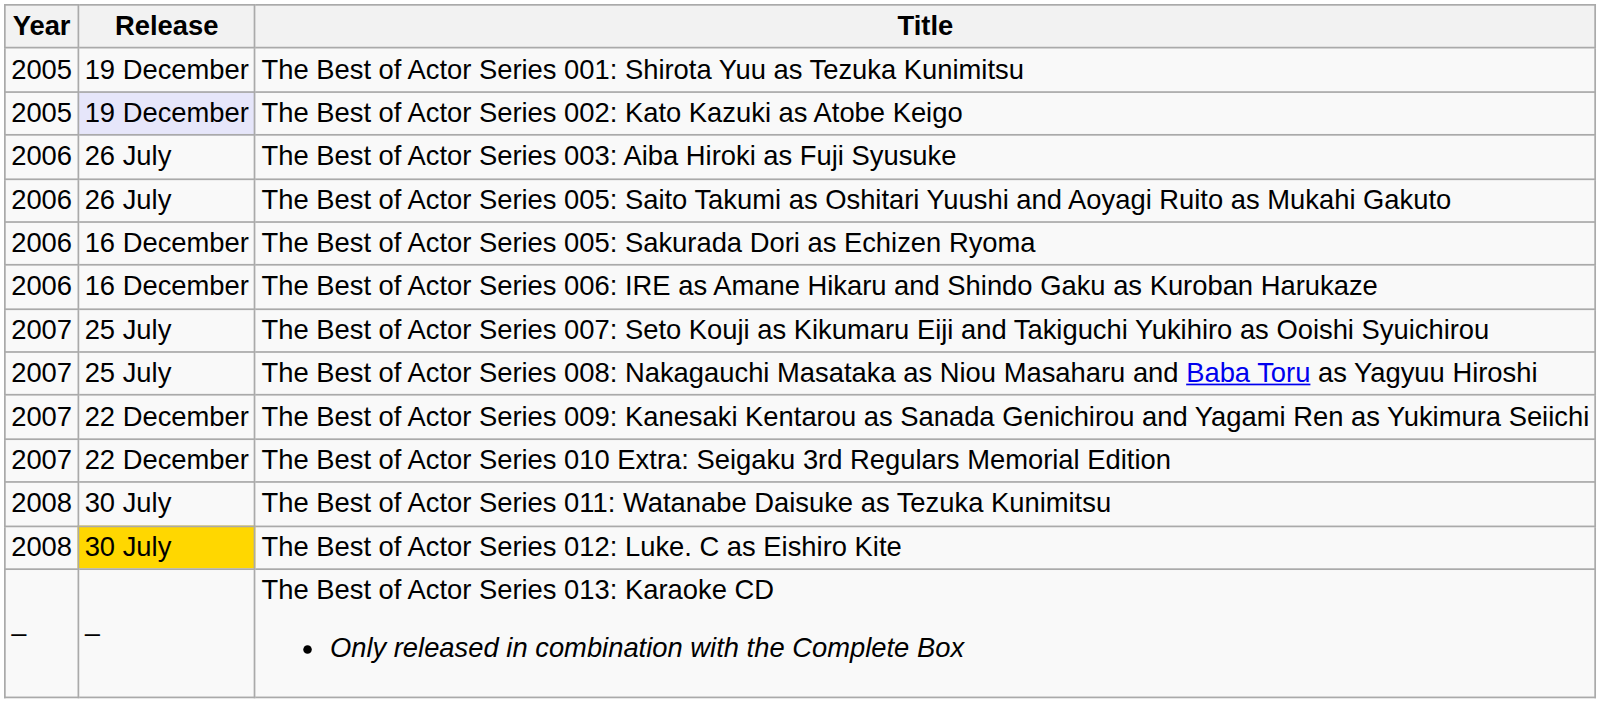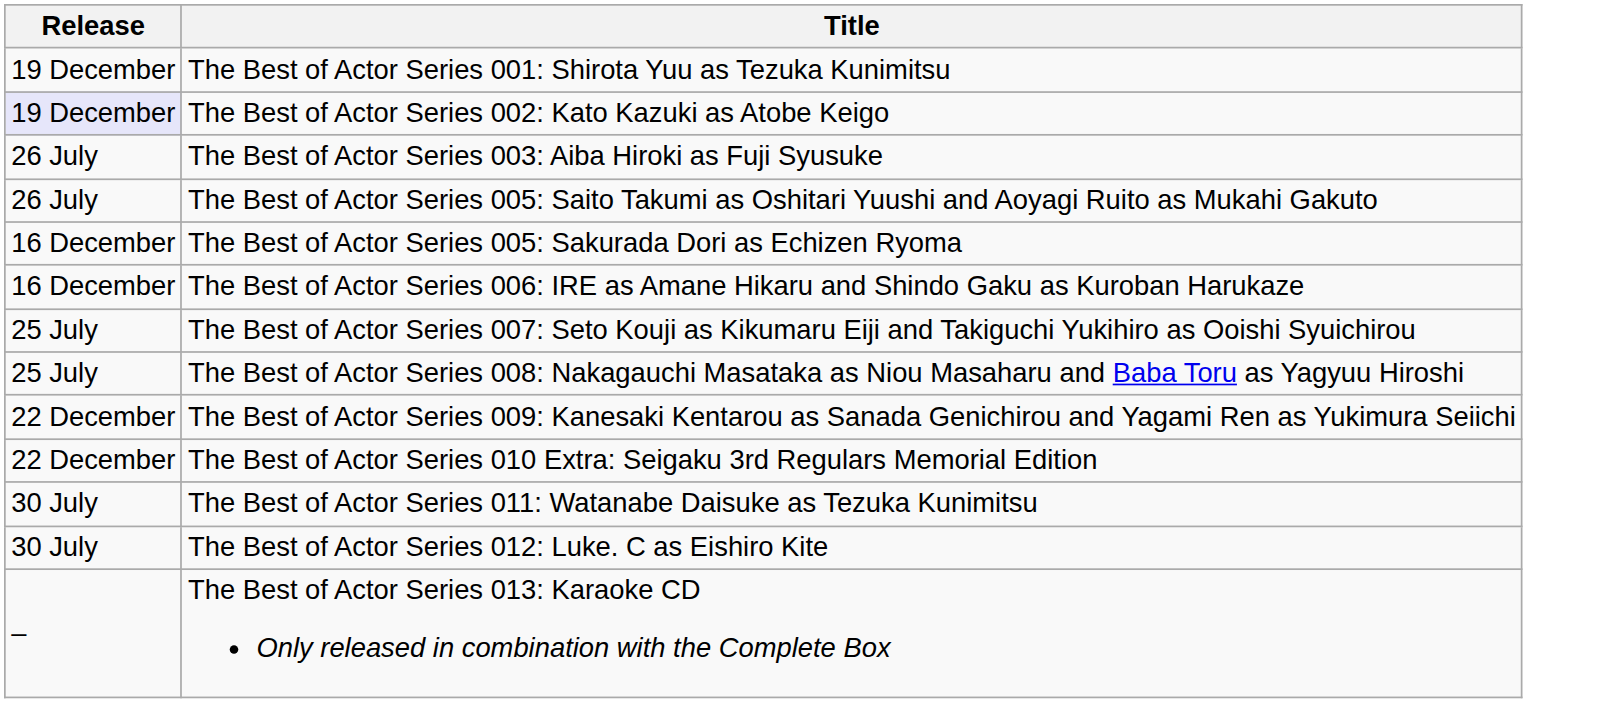 <table class="wikitable">
 <tr>
-<th>Year</th>
 <th>Release</th>
 <th>Title</th>
 </tr>
 <tr>
-<td>2005</td>
 <td>19 December</td>
 <td>The Best of Actor Series 001: Shirota Yuu as Tezuka Kunimitsu</td>
 </tr>
 <tr>
-<td>2005</td>
 <td style="background: lavender;">19 December</td>
 <td>The Best of Actor Series 002: Kato Kazuki as Atobe Keigo</td>
 </tr>
 <tr>
-<td>2006</td>
 <td>26 July</td>
 <td>The Best of Actor Series 003: Aiba Hiroki as Fuji Syusuke</td>
 </tr>
 <tr>
-<td>2006</td>
 <td>26 July</td>
 <td>The Best of Actor Series 005: Saito Takumi as Oshitari Yuushi and Aoyagi Ruito as Mukahi Gakuto</td>
 </tr>
 <tr>
-<td>2006</td>
 <td>16 December</td>
 <td>The Best of Actor Series 005: Sakurada Dori as Echizen Ryoma</td>
 </tr>
 <tr>
-<td>2006</td>
 <td>16 December</td>
 <td>The Best of Actor Series 006: IRE as Amane Hikaru and Shindo Gaku as Kuroban Harukaze</td>
 </tr>
 <tr>
-<td>2007</td>
 <td>25 July</td>
 <td>The Best of Actor Series 007: Seto Kouji as Kikumaru Eiji and Takiguchi Yukihiro as Ooishi Syuichirou</td>
 </tr>
 <tr>
-<td>2007</td>
 <td>25 July</td>
 <td>The Best of Actor Series 008: Nakagauchi Masataka as Niou Masaharu and <a href='#'>Baba Toru</a> as Yagyuu Hiroshi</td>
 </tr>
 <tr>
-<td>2007</td>
 <td>22 December</td>
 <td>The Best of Actor Series 009: Kanesaki Kentarou as Sanada Genichirou and Yagami Ren as Yukimura Seiichi</td>
 </tr>
 <tr>
-<td>2007</td>
 <td>22 December</td>
 <td>The Best of Actor Series 010 Extra: Seigaku 3rd Regulars Memorial Edition</td>
 </tr>
 <tr>
-<td>2008</td>
 <td>30 July</td>
 <td>The Best of Actor Series 011: Watanabe Daisuke as Tezuka Kunimitsu</td>
 </tr>
 <tr>
-<td>2008</td>
-<td style="background: gold;">30 July</td>
+<td>30 July</td>
 <td>The Best of Actor Series 012: Luke. C as Eishiro Kite</td>
 </tr>
 <tr>
 <td>–</td>
-<td>–</td>
 <td>The Best of Actor Series 013: Karaoke CD<br><ul><li><em>Only released in combination with the Complete Box</em></li></ul></td>
 </tr>
 </table>
